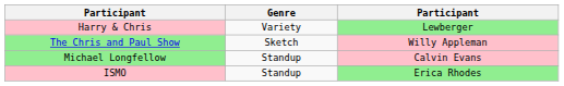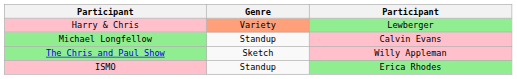 <table class="wikitable" style="text-align:center;">
 <tr>
 <th scope="col" style="width: 300px;">Participant</th>
 <th scope="col" style="width: 150px;">Genre</th>
 <th scope="col" style="width: 300px;">Participant</th>
 </tr>
 <tr>
 <td style="background:pink;">Harry & Chris</td>
-<td>Variety</td>
+<td style="background: lightsalmon;">Variety</td>
 <td style="background:lightgreen;">Lewberger</td>
+</tr>
+<tr>
+<td style="background:lightgreen;">Michael Longfellow</td>
+<td>Standup</td>
+<td style="background:pink;">Calvin Evans</td>
 </tr>
 <tr>
 <td style="background:lightgreen;"><a href='#'>The Chris and Paul Show</a></td>
 <td>Sketch</td>
 <td style="background:pink;">Willy Appleman</td>
 </tr>
 <tr>
-<td style="background:lightgreen;">Michael Longfellow</td>
-<td>Standup</td>
-<td style="background:pink;">Calvin Evans</td>
-</tr>
-<tr>
 <td style="background:pink;">ISMO</td>
 <td>Standup</td>
 <td style="background:lightgreen;">Erica Rhodes</td>
 </tr>
 </table>
